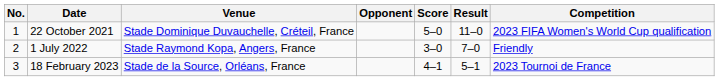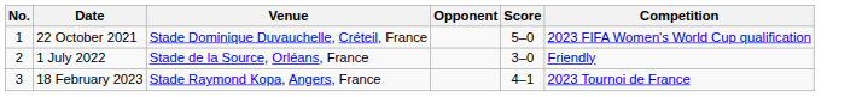 <table class="wikitable sortable">
 <tr>
 <th scope="col">No.</th>
 <th scope="col">Date</th>
 <th scope="col">Venue</th>
 <th scope="col">Opponent</th>
 <th scope="col">Score</th>
-<th scope="col">Result</th>
 <th scope="col">Competition</th>
 </tr>
 <tr>
 <td align="center">1</td>
 <td>22 October 2021</td>
 <td><a href='#'>Stade Dominique Duvauchelle</a>, <a href='#'>Créteil</a>, France</td>
 <td></td>
 <td align="center">5–0</td>
-<td align="center">11–0</td>
 <td><a href='#'>2023 FIFA Women's World Cup qualification</a></td>
 </tr>
 <tr>
 <td align="center">2</td>
 <td>1 July 2022</td>
-<td><a href='#'>Stade Raymond Kopa</a>, <a href='#'>Angers</a>, France</td>
+<td><a href='#'>Stade de la Source</a>, <a href='#'>Orléans</a>, France</td>
 <td></td>
 <td align="center">3–0</td>
-<td align="center">7–0</td>
 <td><a href='#'>Friendly</a></td>
 </tr>
 <tr>
 <td align="center">3</td>
 <td>18 February 2023</td>
-<td><a href='#'>Stade de la Source</a>, <a href='#'>Orléans</a>, France</td>
+<td><a href='#'>Stade Raymond Kopa</a>, <a href='#'>Angers</a>, France</td>
 <td></td>
 <td align="center">4–1</td>
-<td align="center">5–1</td>
 <td><a href='#'>2023 Tournoi de France</a></td>
 </tr>
 </table>
